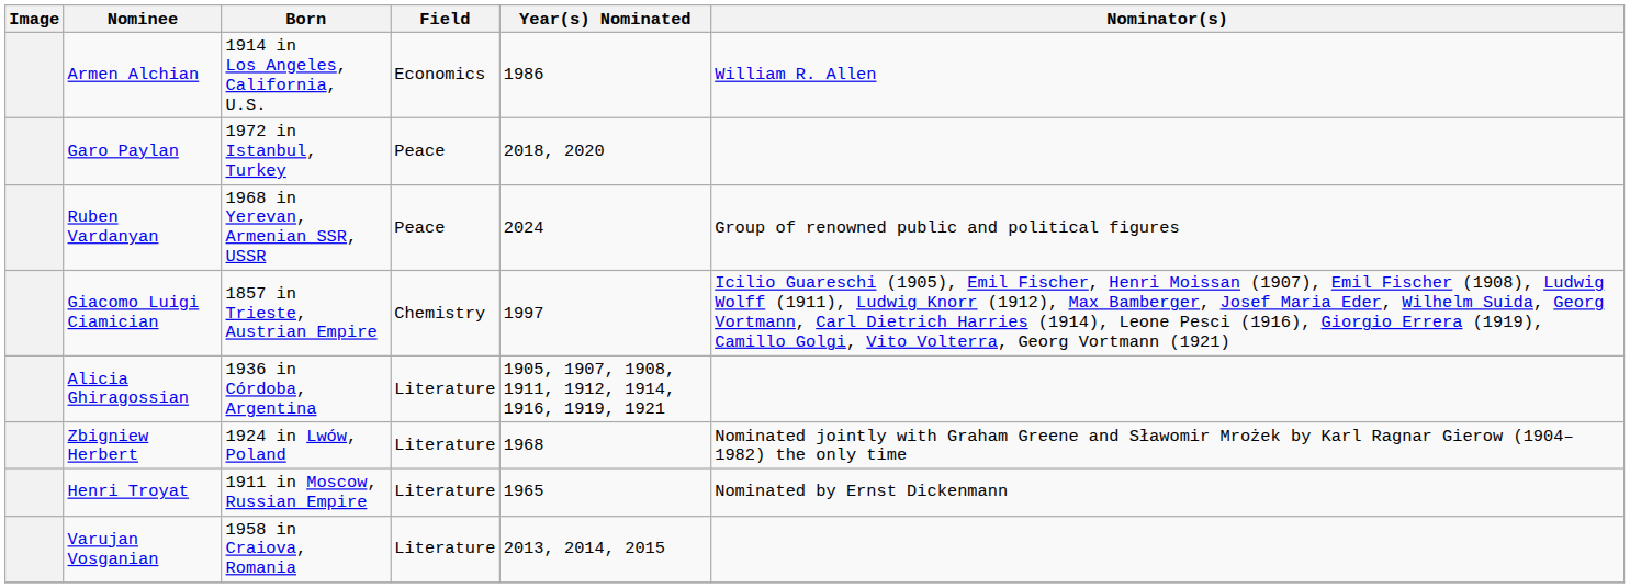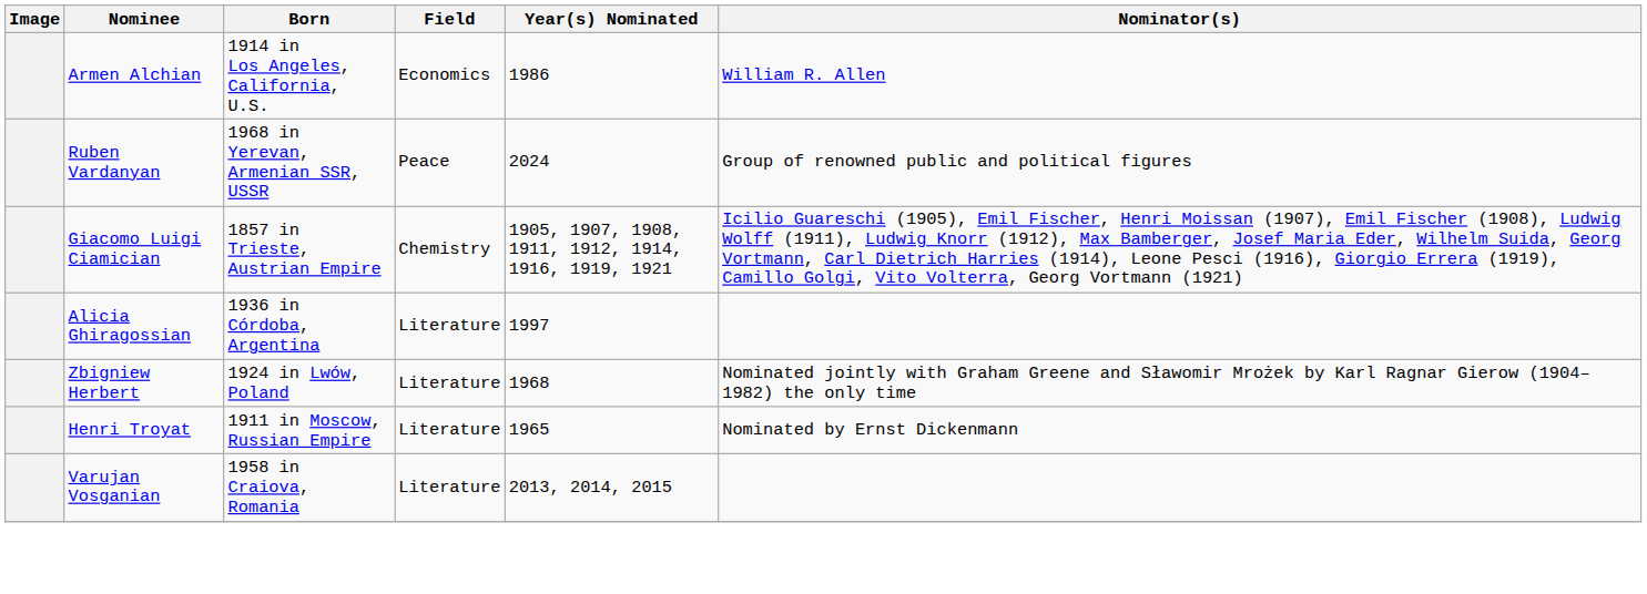 <table class="wikitable sortable">
 <tr>
 <th>Image</th>
 <th>Nominee</th>
 <th>Born</th>
 <th>Field</th>
 <th>Year(s) Nominated</th>
 <th>Nominator(s)</th>
 </tr>
 <tr>
 <th></th>
 <td><a href='#'>Armen Alchian</a></td>
 <td>1914 in<br><a href='#'>Los Angeles</a>, <a href='#'>California</a>, U.S.</td>
 <td>Economics</td>
 <td>1986</td>
 <td><a href='#'>William R. Allen</a></td>
 </tr>
 <tr>
 <th></th>
-<td><a href='#'>Garo Paylan</a></td>
-<td>1972 in <a href='#'>Istanbul</a>, <a href='#'>Turkey</a></td>
-<td>Peace</td>
-<td>2018, 2020</td>
-<td></td>
-</tr>
-<tr>
-<th></th>
 <td><a href='#'>Ruben Vardanyan</a></td>
 <td>1968 in<br><a href='#'>Yerevan</a>, <a href='#'>Armenian SSR</a>, <a href='#'>USSR</a></td>
 <td>Peace</td>
 <td>2024</td>
 <td>Group of renowned public and political figures</td>
 </tr>
 <tr>
 <th></th>
 <td><a href='#'>Giacomo Luigi Ciamician</a></td>
 <td>1857 in<br><a href='#'>Trieste</a>, <a href='#'>Austrian Empire</a></td>
 <td>Chemistry</td>
-<td>1997</td>
+<td>1905, 1907, 1908, 1911, 1912, 1914, 1916, 1919, 1921</td>
 <td><a href='#'>Icilio Guareschi</a> (1905), <a href='#'>Emil Fischer</a>, <a href='#'>Henri Moissan</a> (1907), <a href='#'>Emil Fischer</a> (1908), <a href='#'>Ludwig Wolff</a> (1911), <a href='#'>Ludwig Knorr</a> (1912), <a href='#'>Max Bamberger</a>, <a href='#'>Josef Maria Eder</a>, <a href='#'>Wilhelm Suida</a>, <a href='#'>Georg Vortmann</a>, <a href='#'>Carl Dietrich Harries</a> (1914), Leone Pesci (1916), <a href='#'>Giorgio Errera</a> (1919), <a href='#'>Camillo Golgi</a>, <a href='#'>Vito Volterra</a>, Georg Vortmann (1921)</td>
 </tr>
 <tr>
 <th></th>
 <td><a href='#'>Alicia Ghiragossian</a></td>
 <td>1936 in <a href='#'>Córdoba</a>, <a href='#'>Argentina</a></td>
 <td>Literature</td>
-<td>1905, 1907, 1908, 1911, 1912, 1914, 1916, 1919, 1921</td>
+<td>1997</td>
 <td></td>
 </tr>
 <tr>
 <th></th>
 <td><a href='#'>Zbigniew Herbert</a></td>
 <td>1924 in <a href='#'>Lwów</a>, <a href='#'>Poland</a></td>
 <td>Literature</td>
 <td>1968</td>
 <td>Nominated jointly with Graham Greene and Sławomir Mrożek by Karl Ragnar Gierow (1904–1982) the only time</td>
 </tr>
 <tr>
 <th></th>
 <td><a href='#'>Henri Troyat</a></td>
 <td>1911 in <a href='#'>Moscow</a>, <a href='#'>Russian Empire</a></td>
 <td>Literature</td>
 <td>1965</td>
 <td>Nominated by Ernst Dickenmann</td>
 </tr>
 <tr>
 <th></th>
 <td><a href='#'>Varujan Vosganian</a></td>
 <td>1958 in <a href='#'>Craiova</a>, <a href='#'>Romania</a></td>
 <td>Literature</td>
 <td>2013, 2014, 2015</td>
 <td></td>
 </tr>
 <tr>
 </tr>
 </table>
